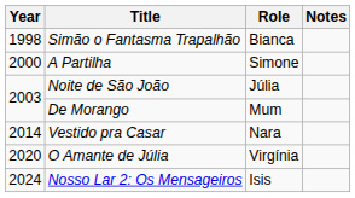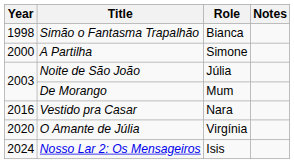 <table class="wikitable">
 <tr>
 <th>Year</th>
 <th>Title</th>
 <th>Role</th>
 <th>Notes</th>
 </tr>
 <tr>
 <td>1998</td>
 <td><em>Simão o Fantasma Trapalhão</em></td>
 <td>Bianca</td>
 <td></td>
 </tr>
 <tr>
 <td>2000</td>
 <td><em>A Partilha</em></td>
 <td>Simone</td>
 <td></td>
 </tr>
 <tr>
 <td rowspan="2">2003</td>
 <td><em>Noite de São João</em></td>
 <td>Júlia</td>
 <td></td>
 </tr>
 <tr>
 <td><em>De Morango</em></td>
 <td>Mum</td>
 <td></td>
 </tr>
 <tr>
-<td>2014</td>
+<td>2016</td>
 <td><em>Vestido pra Casar</em></td>
 <td>Nara</td>
 <td></td>
 </tr>
 <tr>
 <td>2020</td>
 <td><em>O Amante de Júlia</em></td>
 <td>Virgínia</td>
 <td></td>
 </tr>
 <tr>
 <td>2024</td>
 <td><em><a href='#'>Nosso Lar 2: Os Mensageiros</a></em></td>
 <td>Isis</td>
 <td></td>
 </tr>
 </table>
